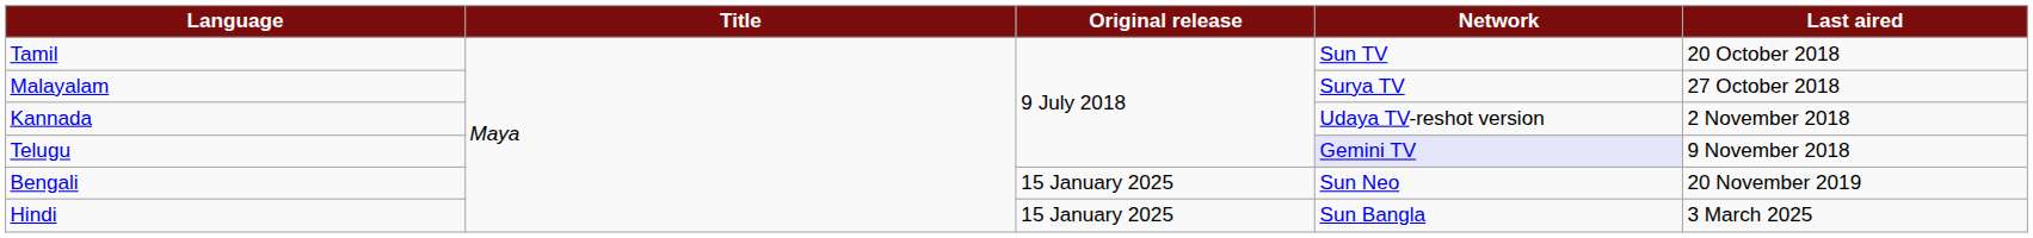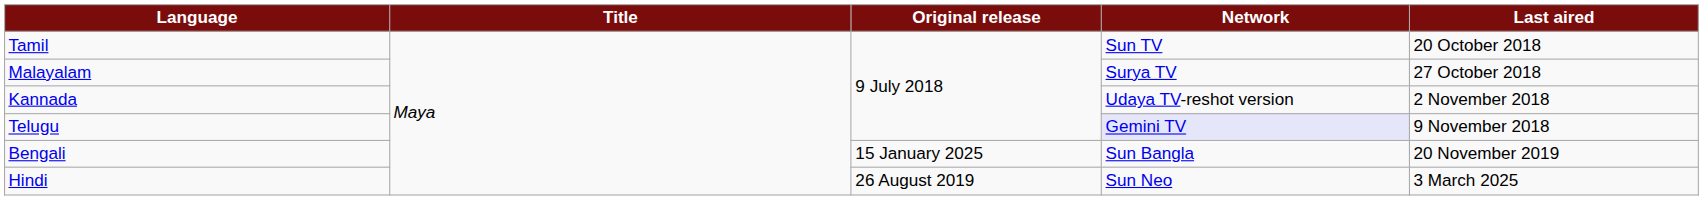 <table class="wikitable sortable" style="width:100%; margin-right: 0;">
 <tr style="color:white">
 <th style="background:#7b0c0c; width:20%;">Language</th>
 <th style="background:#7b0c0c; width:24%;">Title</th>
 <th style="background:#7b0c0c; width:13%;">Original release</th>
 <th style="background:#7b0c0c; width:16%;">Network</th>
 <th style="background:#7b0c0c; width:15%;">Last aired</th>
 </tr>
 <tr>
 <td><a href='#'>Tamil</a></td>
 <td rowspan="6"><em>Maya</em></td>
 <td rowspan="4">9 July 2018</td>
 <td><a href='#'>Sun TV</a></td>
 <td>20 October 2018</td>
 </tr>
 <tr>
 <td><a href='#'>Malayalam</a></td>
 <td><a href='#'>Surya TV</a></td>
 <td>27 October 2018</td>
 </tr>
 <tr>
 <td><a href='#'>Kannada</a></td>
 <td><a href='#'>Udaya TV</a>-reshot version</td>
 <td>2 November 2018</td>
 </tr>
 <tr>
 <td><a href='#'>Telugu</a></td>
 <td style="background: lavender;"><a href='#'>Gemini TV</a></td>
 <td>9 November 2018</td>
 </tr>
 <tr>
 <td><a href='#'>Bengali</a></td>
 <td>15 January 2025</td>
-<td><a href='#'>Sun Neo</a></td>
+<td><a href='#'>Sun Bangla</a></td>
 <td>20 November 2019</td>
 </tr>
 <tr>
 <td><a href='#'>Hindi</a></td>
-<td>15 January 2025</td>
-<td><a href='#'>Sun Bangla</a></td>
+<td>26 August 2019</td>
+<td><a href='#'>Sun Neo</a></td>
 <td>3 March 2025</td>
 </tr>
 </table>
